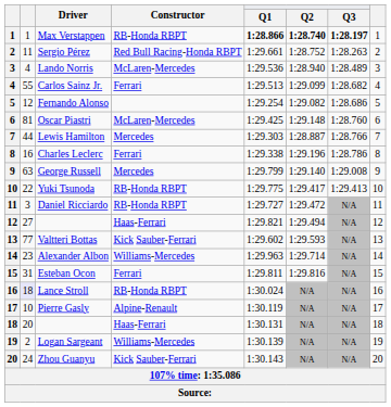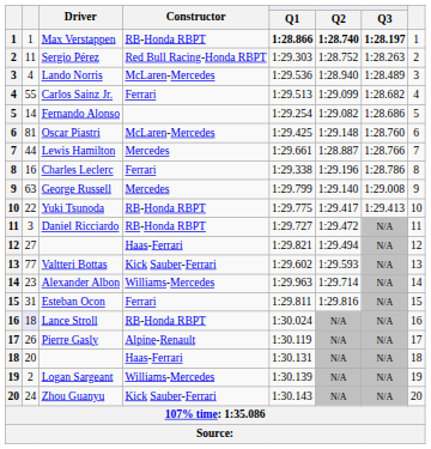 <table class="wikitable sortable" style="font-size: 85%;">
 <tr>
 <th rowspan="2"></th>
 <th rowspan="2"></th>
 <th rowspan="2">Driver</th>
 <th rowspan="2">Constructor</th>
 <th colspan="3" style="background:#eaecf0; text-align:center;"></th>
 <th rowspan="2"></th>
 </tr>
 <tr>
 <th scope="col">Q1</th>
 <th scope="col">Q2</th>
 <th scope="col">Q3</th>
 </tr>
 <tr>
 <th scope="row">1</th>
 <td align="center">1</td>
 <td data-sort-value="ver"> <a href='#'>Max Verstappen</a></td>
 <td><a href='#'>RB</a>-<a href='#'>Honda RBPT</a></td>
 <td><strong>1:28.866</strong></td>
 <td><strong>1:28.740</strong></td>
 <td><strong>1:28.197</strong></td>
 <td align="center">1</td>
 </tr>
 <tr>
 <th scope="row">2</th>
 <td align="center">11</td>
 <td data-sort-value="per"> <a href='#'>Sergio Pérez</a></td>
 <td><a href='#'>Red Bull Racing</a>-<a href='#'>Honda RBPT</a></td>
-<td>1:29.661</td>
+<td>1:29.303</td>
 <td>1:28.752</td>
 <td>1:28.263</td>
 <td align="center">2</td>
 </tr>
 <tr>
 <th scope="row">3</th>
 <td align="center">4</td>
 <td data-sort-value="nor"> <a href='#'>Lando Norris</a></td>
 <td><a href='#'>McLaren</a>-<a href='#'>Mercedes</a></td>
 <td>1:29.536</td>
 <td>1:28.940</td>
 <td>1:28.489</td>
 <td align="center">3</td>
 </tr>
 <tr>
 <th scope="row">4</th>
 <td align="center">55</td>
 <td data-sort-value="sai"> <a href='#'>Carlos Sainz Jr.</a></td>
 <td><a href='#'>Ferrari</a></td>
 <td>1:29.513</td>
 <td>1:29.099</td>
 <td>1:28.682</td>
 <td align="center">4</td>
 </tr>
 <tr>
 <th scope="row">5</th>
-<td align="center">12</td>
+<td align="center">14</td>
 <td data-sort-value="alo"> <a href='#'>Fernando Alonso</a></td>
 <td></td>
 <td>1:29.254</td>
 <td>1:29.082</td>
 <td>1:28.686</td>
 <td align="center">5</td>
 </tr>
 <tr>
 <th scope="row">6</th>
 <td align="center">81</td>
 <td data-sort-value="pia"> <a href='#'>Oscar Piastri</a></td>
 <td><a href='#'>McLaren</a>-<a href='#'>Mercedes</a></td>
 <td>1:29.425</td>
 <td>1:29.148</td>
 <td>1:28.760</td>
 <td align="center">6</td>
 </tr>
 <tr>
 <th scope="row">7</th>
 <td align="center">44</td>
 <td data-sort-value="ham"> <a href='#'>Lewis Hamilton</a></td>
 <td><a href='#'>Mercedes</a></td>
-<td>1:29.303</td>
+<td>1:29.661</td>
 <td>1:28.887</td>
 <td>1:28.766</td>
 <td align="center">7</td>
 </tr>
 <tr>
 <th scope="row">8</th>
 <td align="center">16</td>
 <td data-sort-value="lec"> <a href='#'>Charles Leclerc</a></td>
 <td><a href='#'>Ferrari</a></td>
 <td>1:29.338</td>
 <td>1:29.196</td>
 <td>1:28.786</td>
 <td align="center">8</td>
 </tr>
 <tr>
 <th scope="row">9</th>
 <td align="center">63</td>
 <td data-sort-value="rus"> <a href='#'>George Russell</a></td>
 <td><a href='#'>Mercedes</a></td>
 <td>1:29.799</td>
 <td>1:29.140</td>
 <td>1:29.008</td>
 <td align="center">9</td>
 </tr>
 <tr>
 <th scope="row">10</th>
 <td align="center">22</td>
 <td data-sort-value="tsu"> <a href='#'>Yuki Tsunoda</a></td>
 <td><a href='#'>RB</a>-<a href='#'>Honda RBPT</a></td>
 <td>1:29.775</td>
 <td>1:29.417</td>
 <td>1:29.413</td>
 <td align="center">10</td>
 </tr>
 <tr>
 <th scope="row">11</th>
 <td align="center">3</td>
 <td data-sort-value="ric"> <a href='#'>Daniel Ricciardo</a></td>
 <td><a href='#'>RB</a>-<a href='#'>Honda RBPT</a></td>
 <td>1:29.727</td>
 <td>1:29.472</td>
 <td data-sort-value="11" align="center" style="background: silver"><small>N/A</small></td>
 <td align="center">11</td>
 </tr>
 <tr>
 <th scope="row">12</th>
 <td align="center">27</td>
 <td data-sort-value="hul"></td>
 <td><a href='#'>Haas</a>-<a href='#'>Ferrari</a></td>
 <td>1:29.821</td>
 <td>1:29.494</td>
 <td data-sort-value="12" align="center" style="background: silver"><small>N/A</small></td>
 <td align="center">12</td>
 </tr>
 <tr>
 <th scope="row">13</th>
 <td align="center">77</td>
 <td data-sort-value="bot"> <a href='#'>Valtteri Bottas</a></td>
 <td><a href='#'>Kick</a> <a href='#'>Sauber</a>-<a href='#'>Ferrari</a></td>
 <td>1:29.602</td>
 <td>1:29.593</td>
 <td data-sort-value="13" align="center" style="background: silver"><small>N/A</small></td>
 <td align="center">13</td>
 </tr>
 <tr>
 <th scope="row">14</th>
 <td align="center">23</td>
 <td data-sort-value="alb"> <a href='#'>Alexander Albon</a></td>
 <td><a href='#'>Williams</a>-<a href='#'>Mercedes</a></td>
 <td>1:29.963</td>
 <td>1:29.714</td>
 <td data-sort-value="14" align="center" style="background: silver"><small>N/A</small></td>
 <td align="center">14</td>
 </tr>
 <tr>
 <th scope="row">15</th>
 <td align="center">31</td>
 <td data-sort-value="oco"> <a href='#'>Esteban Ocon</a></td>
 <td><a href='#'>Ferrari</a></td>
 <td>1:29.811</td>
 <td>1:29.816</td>
 <td data-sort-value="15" align="center" style="background: silver"><small>N/A</small></td>
 <td align="center">15</td>
 </tr>
 <tr>
 <th scope="row">16</th>
 <td align="center" style="background: lavender;">18</td>
 <td data-sort-value="str"> <a href='#'>Lance Stroll</a></td>
 <td><a href='#'>RB</a>-<a href='#'>Honda RBPT</a></td>
 <td>1:30.024</td>
 <td data-sort-value="16" align="center" style="background: silver"><small>N/A</small></td>
 <td data-sort-value="16" align="center" style="background: silver"><small>N/A</small></td>
 <td align="center">16</td>
 </tr>
 <tr>
 <th scope="row">17</th>
-<td align="center">10</td>
+<td align="center">26</td>
 <td data-sort-value="gas"> <a href='#'>Pierre Gasly</a></td>
 <td><a href='#'>Alpine</a>-<a href='#'>Renault</a></td>
 <td>1:30.119</td>
 <td data-sort-value="17" align="center" style="background: silver"><small>N/A</small></td>
 <td data-sort-value="17" align="center" style="background: silver"><small>N/A</small></td>
 <td align="center">17</td>
 </tr>
 <tr>
 <th scope="row">18</th>
 <td align="center">20</td>
 <td data-sort-value="mag"></td>
 <td><a href='#'>Haas</a>-<a href='#'>Ferrari</a></td>
 <td>1:30.131</td>
 <td data-sort-value="18" align="center" style="background: silver"><small>N/A</small></td>
 <td data-sort-value="18" align="center" style="background: silver"><small>N/A</small></td>
 <td align="center">18</td>
 </tr>
 <tr>
 <th scope="row">19</th>
 <td align="center">2</td>
 <td data-sort-value="sar"> <a href='#'>Logan Sargeant</a></td>
 <td><a href='#'>Williams</a>-<a href='#'>Mercedes</a></td>
 <td>1:30.139</td>
 <td data-sort-value="19" align="center" style="background: silver"><small>N/A</small></td>
 <td data-sort-value="19" align="center" style="background: silver"><small>N/A</small></td>
 <td align="center">19</td>
 </tr>
 <tr>
 <th scope="row">20</th>
 <td align="center">24</td>
 <td data-sort-value="zho"> <a href='#'>Zhou Guanyu</a></td>
 <td><a href='#'>Kick</a> <a href='#'>Sauber</a>-<a href='#'>Ferrari</a></td>
 <td>1:30.143</td>
 <td data-sort-value="20" align="center" style="background: silver"><small>N/A</small></td>
 <td data-sort-value="20" align="center" style="background: silver"><small>N/A</small></td>
 <td align="center">20</td>
 </tr>
 <tr>
 <th colspan="8"><a href='#'>107% time</a>: 1:35.086</th>
 </tr>
 <tr>
 <th colspan="8">Source:</th>
 </tr>
 </table>
